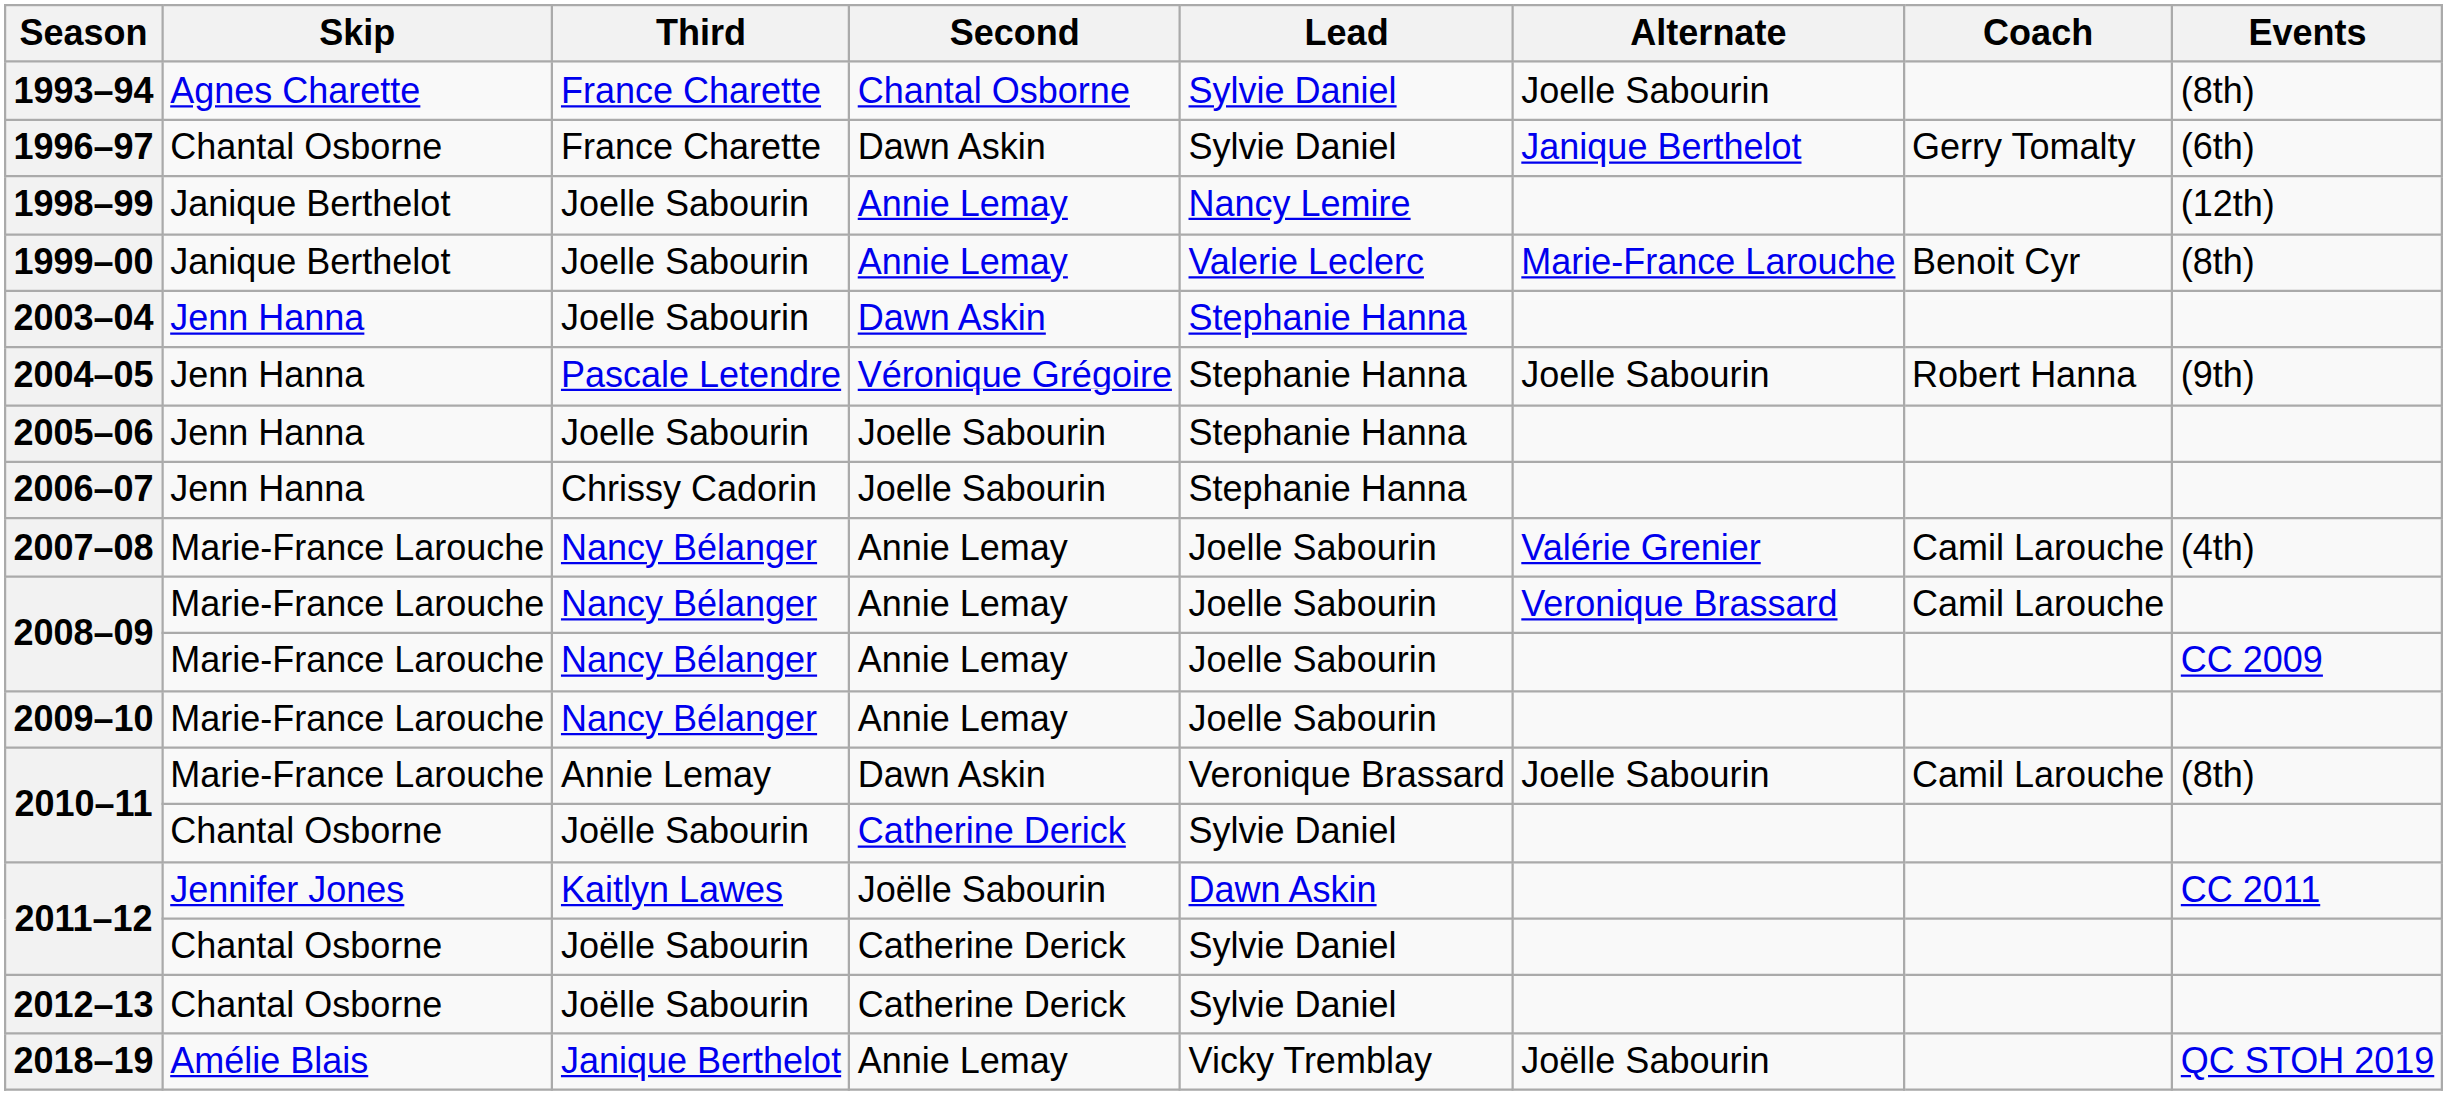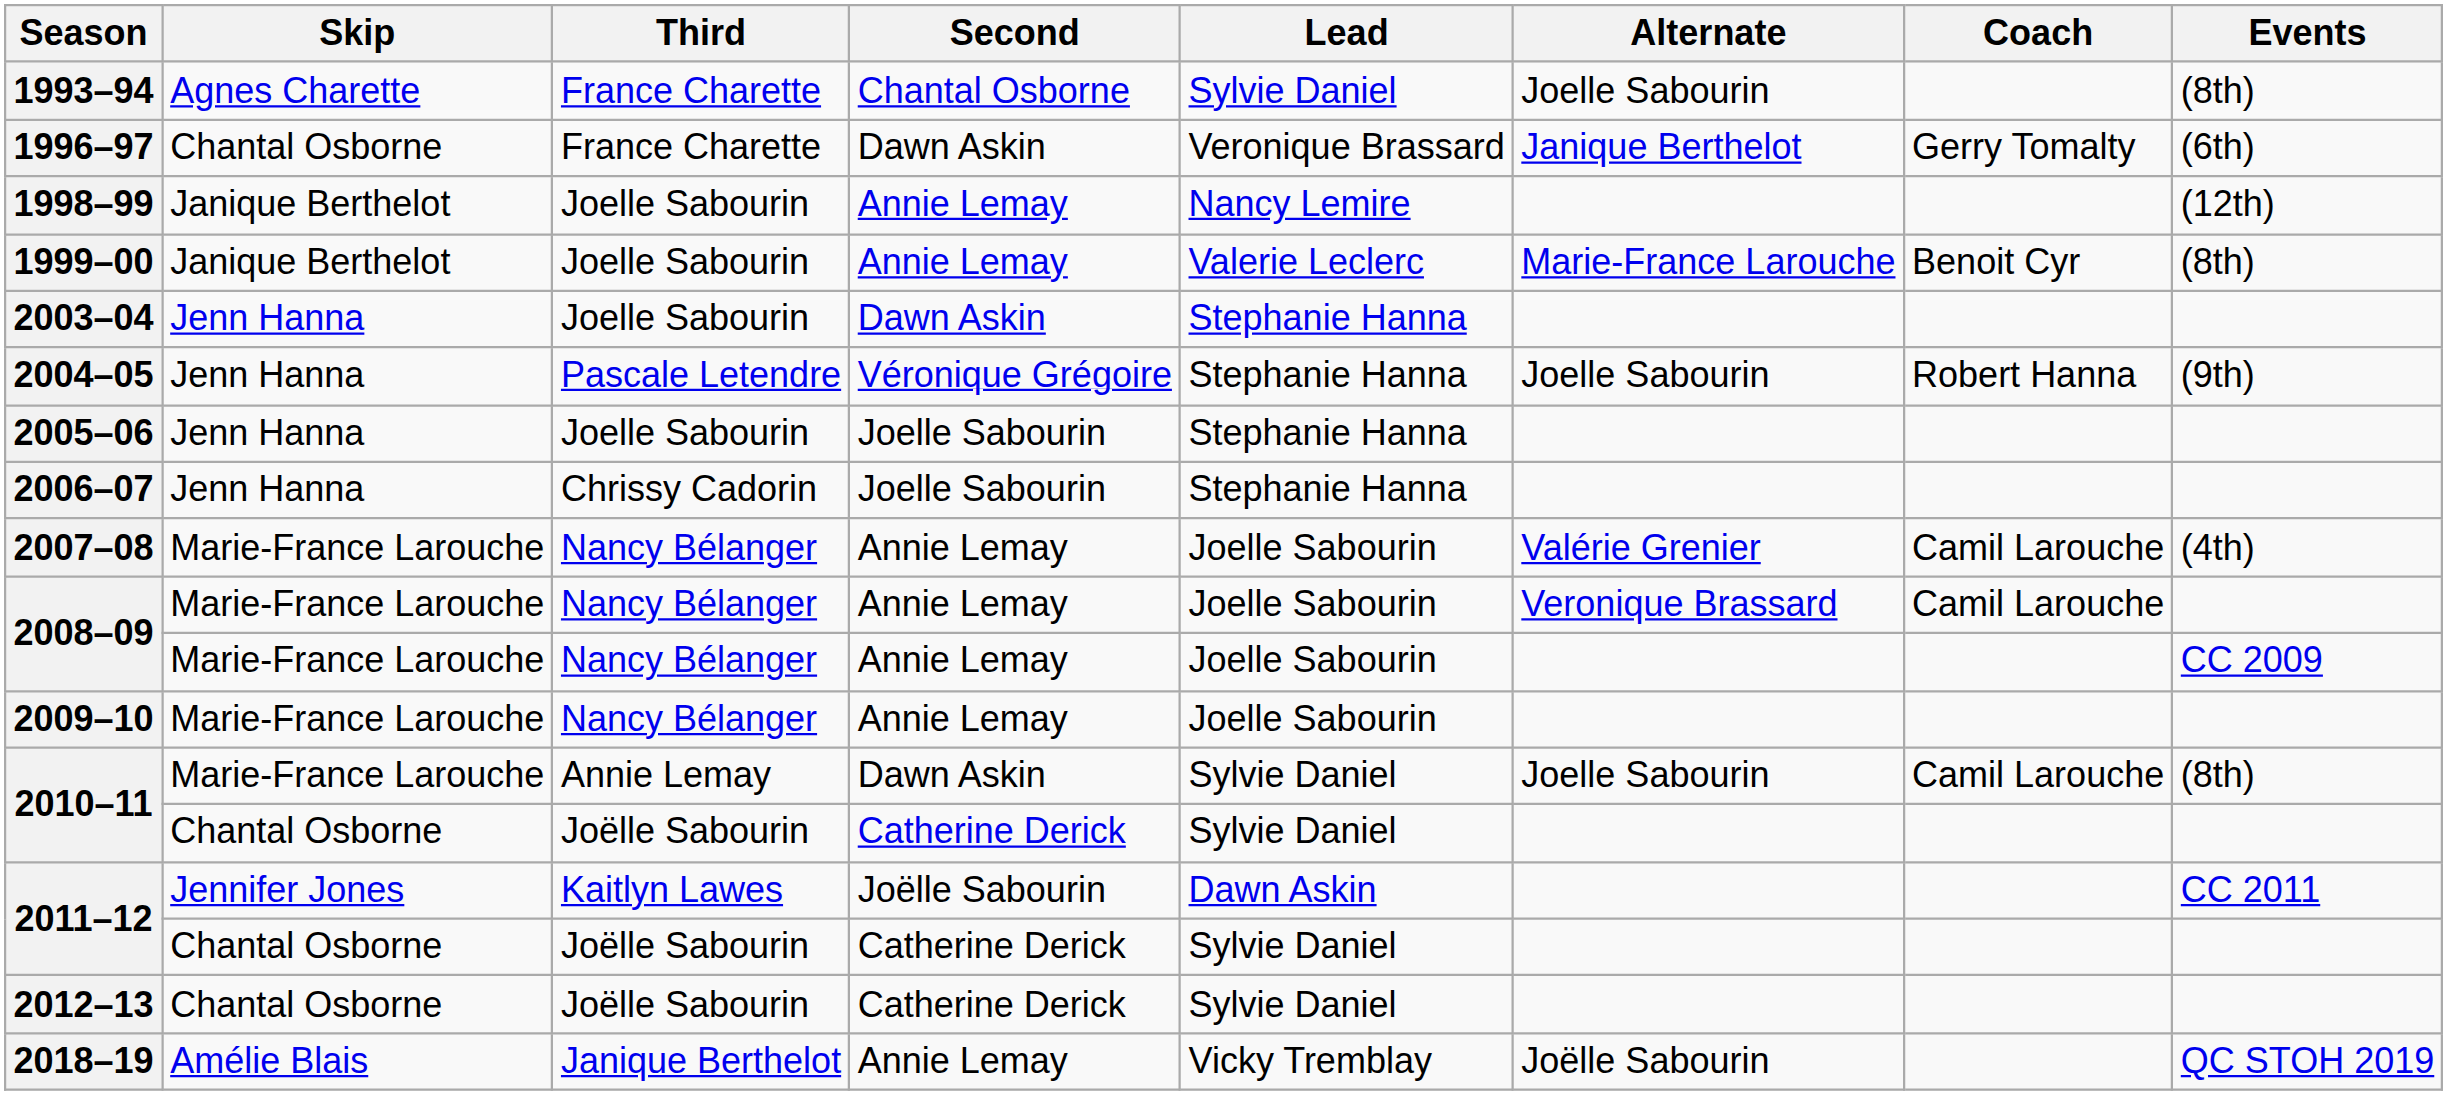 <table class="wikitable">
 <tr>
 <th scope="col">Season</th>
 <th scope="col">Skip</th>
 <th scope="col">Third</th>
 <th scope="col">Second</th>
 <th scope="col">Lead</th>
 <th scope="col">Alternate</th>
 <th scope="col">Coach</th>
 <th scope="col">Events</th>
 </tr>
 <tr>
 <th scope="row">1993–94</th>
 <td><a href='#'>Agnes Charette</a></td>
 <td><a href='#'>France Charette</a></td>
 <td><a href='#'>Chantal Osborne</a></td>
 <td><a href='#'>Sylvie Daniel</a></td>
 <td>Joelle Sabourin</td>
 <td></td>
 <td> (8th)</td>
 </tr>
 <tr>
 <th scope="row">1996–97</th>
 <td>Chantal Osborne</td>
 <td>France Charette</td>
 <td>Dawn Askin</td>
-<td>Sylvie Daniel</td>
+<td>Veronique Brassard</td>
 <td><a href='#'>Janique Berthelot</a></td>
 <td>Gerry Tomalty</td>
 <td> (6th)</td>
 </tr>
 <tr>
 <th scope="row">1998–99</th>
 <td>Janique Berthelot</td>
 <td>Joelle Sabourin</td>
 <td><a href='#'>Annie Lemay</a></td>
 <td><a href='#'>Nancy Lemire</a></td>
 <td></td>
 <td></td>
 <td> (12th)</td>
 </tr>
 <tr>
 <th scope="row">1999–00</th>
 <td>Janique Berthelot</td>
 <td>Joelle Sabourin</td>
 <td><a href='#'>Annie Lemay</a></td>
 <td><a href='#'>Valerie Leclerc</a></td>
 <td><a href='#'>Marie-France Larouche</a></td>
 <td>Benoit Cyr</td>
 <td> (8th)</td>
 </tr>
 <tr>
 <th scope="row">2003–04</th>
 <td><a href='#'>Jenn Hanna</a></td>
 <td>Joelle Sabourin</td>
 <td><a href='#'>Dawn Askin</a></td>
 <td><a href='#'>Stephanie Hanna</a></td>
 <td></td>
 <td></td>
 <td></td>
 </tr>
 <tr>
 <th scope="row">2004–05</th>
 <td>Jenn Hanna</td>
 <td><a href='#'>Pascale Letendre</a></td>
 <td><a href='#'>Véronique Grégoire</a></td>
 <td>Stephanie Hanna</td>
 <td>Joelle Sabourin</td>
 <td>Robert Hanna</td>
 <td> (9th)</td>
 </tr>
 <tr>
 <th scope="row">2005–06</th>
 <td>Jenn Hanna</td>
 <td>Joelle Sabourin</td>
 <td>Joelle Sabourin</td>
 <td>Stephanie Hanna</td>
 <td></td>
 <td></td>
 <td></td>
 </tr>
 <tr>
 <th scope="row">2006–07</th>
 <td>Jenn Hanna</td>
 <td>Chrissy Cadorin</td>
 <td>Joelle Sabourin</td>
 <td>Stephanie Hanna</td>
 <td></td>
 <td></td>
 <td></td>
 </tr>
 <tr>
 <th scope="row">2007–08</th>
 <td>Marie-France Larouche</td>
 <td><a href='#'>Nancy Bélanger</a></td>
 <td>Annie Lemay</td>
 <td>Joelle Sabourin</td>
 <td><a href='#'>Valérie Grenier</a></td>
 <td>Camil Larouche</td>
 <td> (4th)</td>
 </tr>
 <tr>
 <th scope="row" rowspan="2">2008–09</th>
 <td>Marie-France Larouche</td>
 <td><a href='#'>Nancy Bélanger</a></td>
 <td>Annie Lemay</td>
 <td>Joelle Sabourin</td>
 <td><a href='#'>Veronique Brassard</a></td>
 <td>Camil Larouche</td>
 <td> </td>
 </tr>
 <tr>
 <td>Marie-France Larouche</td>
 <td><a href='#'>Nancy Bélanger</a></td>
 <td>Annie Lemay</td>
 <td>Joelle Sabourin</td>
 <td></td>
 <td></td>
 <td><a href='#'>CC 2009</a> </td>
 </tr>
 <tr>
 <th scope="row">2009–10</th>
 <td>Marie-France Larouche</td>
 <td><a href='#'>Nancy Bélanger</a></td>
 <td>Annie Lemay</td>
 <td>Joelle Sabourin</td>
 <td></td>
 <td></td>
 <td></td>
 </tr>
 <tr>
 <th scope="row" rowspan="2">2010–11</th>
 <td>Marie-France Larouche</td>
 <td>Annie Lemay</td>
 <td>Dawn Askin</td>
-<td>Veronique Brassard</td>
+<td>Sylvie Daniel</td>
 <td>Joelle Sabourin</td>
 <td>Camil Larouche</td>
 <td> (8th)</td>
 </tr>
 <tr>
 <td>Chantal Osborne</td>
 <td>Joëlle Sabourin</td>
 <td><a href='#'>Catherine Derick</a></td>
 <td>Sylvie Daniel</td>
 <td></td>
 <td></td>
 <td></td>
 </tr>
 <tr>
 <th scope="row" rowspan="2">2011–12</th>
 <td><a href='#'>Jennifer Jones</a></td>
 <td><a href='#'>Kaitlyn Lawes</a></td>
 <td>Joëlle Sabourin</td>
 <td><a href='#'>Dawn Askin</a></td>
 <td></td>
 <td></td>
 <td><a href='#'>CC 2011</a> </td>
 </tr>
 <tr>
 <td>Chantal Osborne</td>
 <td>Joëlle Sabourin</td>
 <td>Catherine Derick</td>
 <td>Sylvie Daniel</td>
 <td></td>
 <td></td>
 <td></td>
 </tr>
 <tr>
 <th scope="row">2012–13</th>
 <td>Chantal Osborne</td>
 <td>Joëlle Sabourin</td>
 <td>Catherine Derick</td>
 <td>Sylvie Daniel</td>
 <td></td>
 <td></td>
 <td></td>
 </tr>
 <tr>
 <th scope="row">2018–19</th>
 <td><a href='#'>Amélie Blais</a></td>
 <td><a href='#'>Janique Berthelot</a></td>
 <td>Annie Lemay</td>
 <td>Vicky Tremblay</td>
 <td>Joëlle Sabourin</td>
 <td></td>
 <td><a href='#'>QC STOH 2019</a></td>
 </tr>
 </table>
